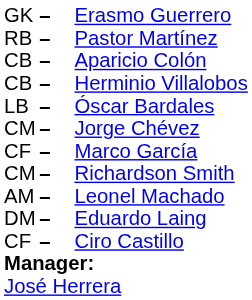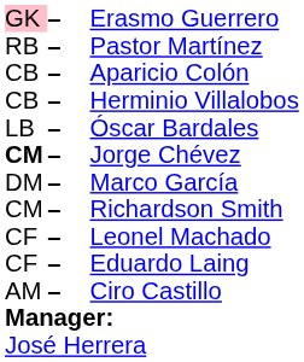 <table style="font-size: 90%" cellspacing="0" cellpadding="0">
 <tr>
 <td colspan=4></td>
 </tr>
 <tr>
 <th width="25"></th>
 <th width="25"></th>
 </tr>
 <tr>
-<td>GK</td>
+<td style="background: pink;">GK</td>
 <td><strong>–</strong></td>
 <td> <a href='#'>Erasmo Guerrero</a></td>
 </tr>
 <tr>
 <td>RB</td>
 <td><strong>–</strong></td>
 <td> <a href='#'>Pastor Martínez</a></td>
 </tr>
 <tr>
 <td>CB</td>
 <td><strong>–</strong></td>
 <td> <a href='#'>Aparicio Colón</a></td>
 </tr>
 <tr>
 <td>CB</td>
 <td><strong>–</strong></td>
 <td> <a href='#'>Herminio Villalobos</a></td>
 </tr>
 <tr>
 <td>LB</td>
 <td><strong>–</strong></td>
 <td> <a href='#'>Óscar Bardales</a></td>
 </tr>
 <tr>
-<td>CM</td>
+<td><strong>CM</strong></td>
 <td><strong>–</strong></td>
 <td> <a href='#'>Jorge Chévez</a></td>
 </tr>
 <tr>
-<td>CF</td>
+<td>DM</td>
 <td><strong>–</strong></td>
 <td> <a href='#'>Marco García</a></td>
 </tr>
 <tr>
 <td>CM</td>
 <td><strong>–</strong></td>
 <td> <a href='#'>Richardson Smith</a></td>
 </tr>
 <tr>
-<td>AM</td>
+<td>CF</td>
 <td><strong>–</strong></td>
 <td> <a href='#'>Leonel Machado</a></td>
 </tr>
 <tr>
-<td>DM</td>
+<td>CF</td>
 <td><strong>–</strong></td>
 <td> <a href='#'>Eduardo Laing</a></td>
 </tr>
 <tr>
-<td>CF</td>
+<td>AM</td>
 <td><strong>–</strong></td>
 <td> <a href='#'>Ciro Castillo</a></td>
 </tr>
 <tr>
 <td colspan=3><strong>Manager:</strong></td>
 </tr>
 <tr>
 <td colspan=3> <a href='#'>José Herrera</a></td>
 </tr>
 </table>
